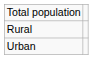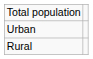 <table class=wikitable>
 <tr>
 <td>Total population</td>
 <td></td>
 </tr>
 <tr>
+<td>Urban</td>
+<td></td>
+</tr>
+<tr>
 <td>Rural</td>
 <td></td>
 </tr>
-<tr>
-<td>Urban</td>
-<td></td>
-</tr>
 </table>
